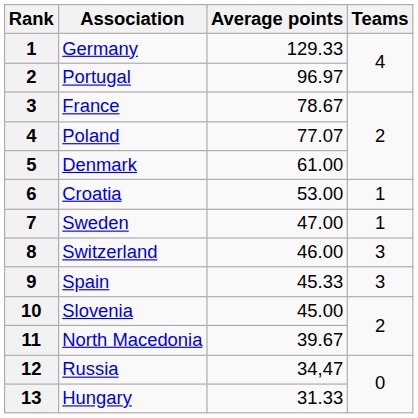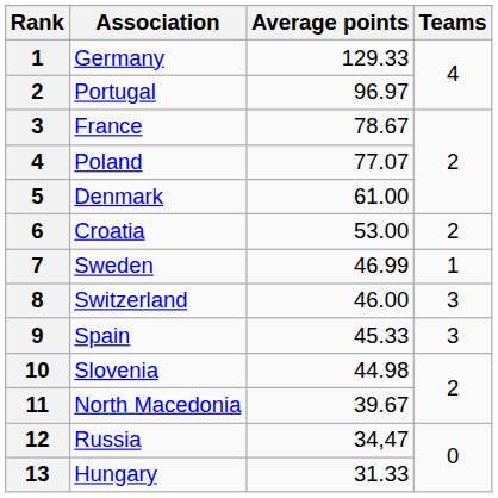 <table class="wikitable">
 <tr>
 <th>Rank</th>
 <th>Association</th>
 <th>Average points</th>
 <th>Teams</th>
 </tr>
 <tr>
 <th>1</th>
 <td> <a href='#'>Germany</a></td>
 <td align=right>129.33</td>
 <td align=center rowspan=2>4</td>
 </tr>
 <tr>
 <th>2</th>
 <td> <a href='#'>Portugal</a></td>
 <td align=right>96.97</td>
 </tr>
 <tr>
 <th>3</th>
 <td> <a href='#'>France</a></td>
 <td align=right>78.67</td>
 <td align=center rowspan=3>2</td>
 </tr>
 <tr>
 <th>4</th>
 <td> <a href='#'>Poland</a></td>
 <td align=right>77.07</td>
 </tr>
 <tr>
 <th>5</th>
 <td> <a href='#'>Denmark</a></td>
 <td align=right>61.00</td>
 </tr>
 <tr>
 <th>6</th>
 <td> <a href='#'>Croatia</a></td>
 <td align="right">53.00</td>
-<td align=center rowspan=1>1</td>
+<td align=center rowspan=1>2</td>
 </tr>
 <tr>
 <th>7</th>
 <td> <a href='#'>Sweden</a></td>
-<td align="right">47.00</td>
+<td align="right">46.99</td>
 <td rowspan="1" align="center">1</td>
 </tr>
 <tr>
 <th>8</th>
 <td> <a href='#'>Switzerland</a></td>
 <td align="right">46.00</td>
 <td rowspan="1" align="center">3</td>
 </tr>
 <tr>
 <th>9</th>
 <td> <a href='#'>Spain</a></td>
 <td align="right">45.33</td>
 <td rowspan="1" align="center">3</td>
 </tr>
 <tr>
 <th>10</th>
 <td> <a href='#'>Slovenia</a></td>
-<td align=right>45.00</td>
+<td align=right>44.98</td>
 <td rowspan="2" align="center">2</td>
 </tr>
 <tr>
 <th>11</th>
 <td> <a href='#'>North Macedonia</a></td>
 <td align=right>39.67</td>
 </tr>
 <tr>
 <th>12</th>
 <td> <a href='#'>Russia</a></td>
 <td align=right>34,47</td>
 <td rowspan="2" align="center">0</td>
 </tr>
 <tr>
 <th>13</th>
 <td> <a href='#'>Hungary</a></td>
 <td align=right>31.33</td>
 </tr>
 </table>
